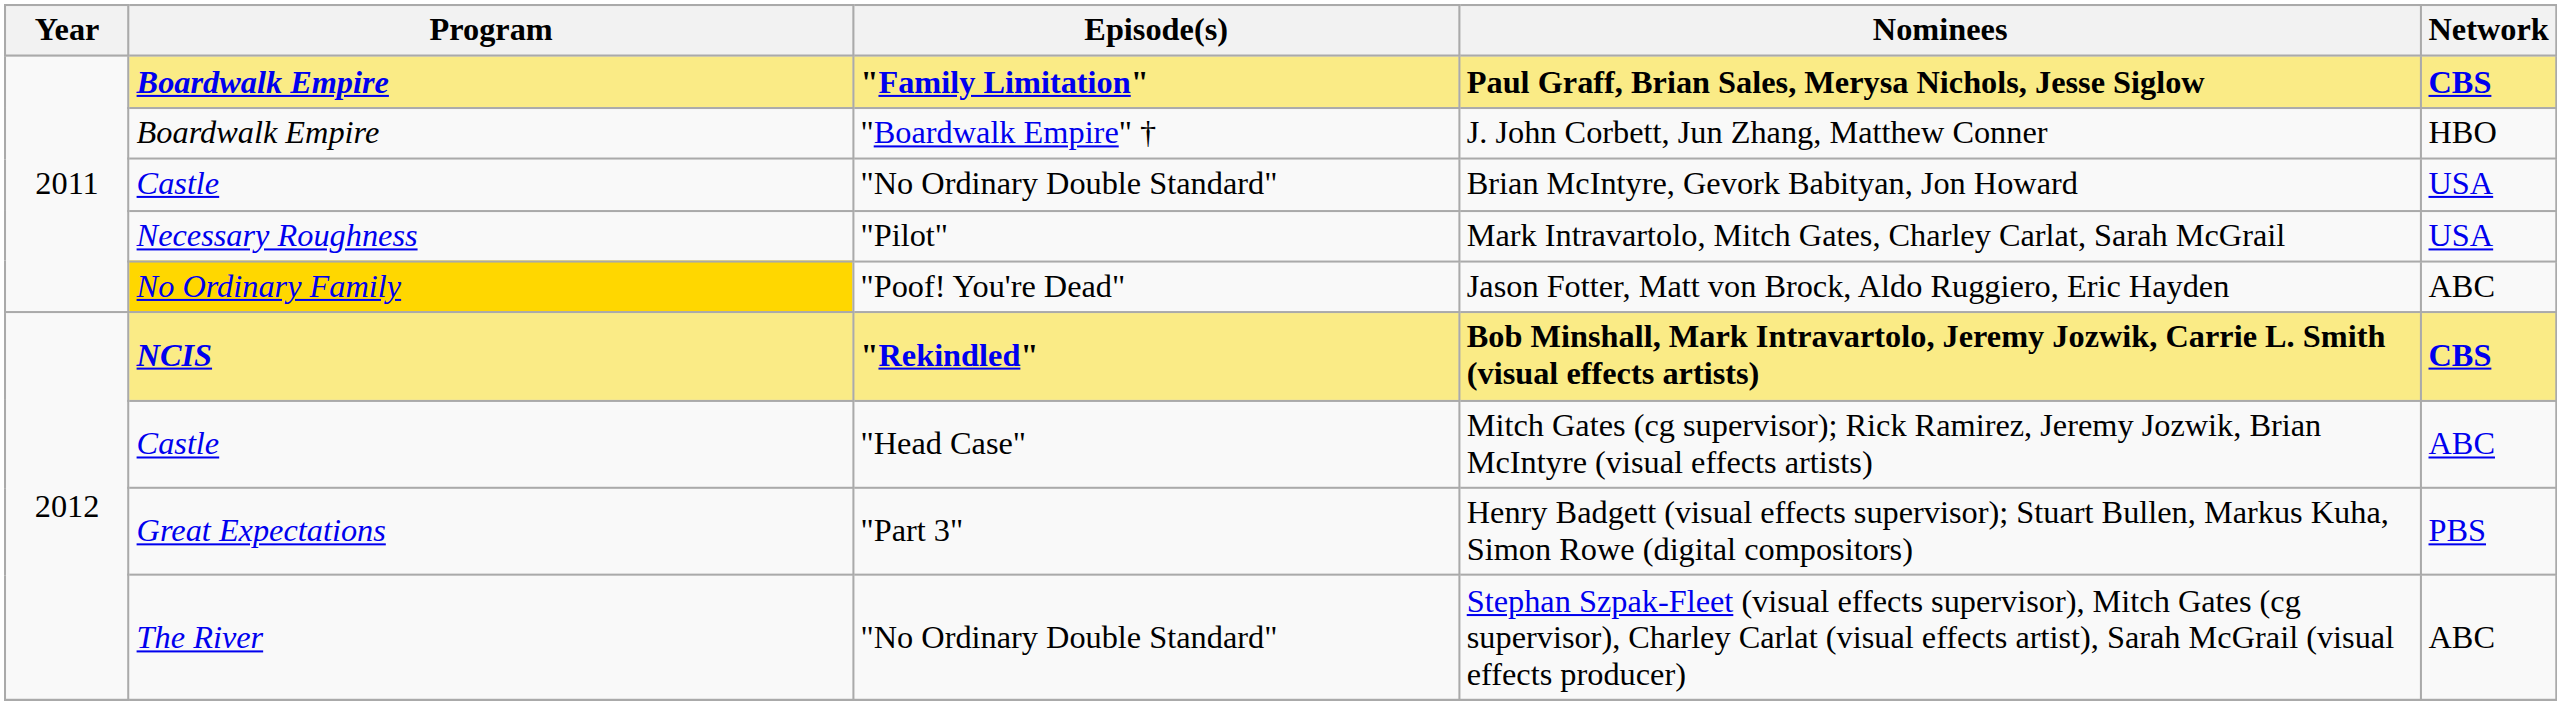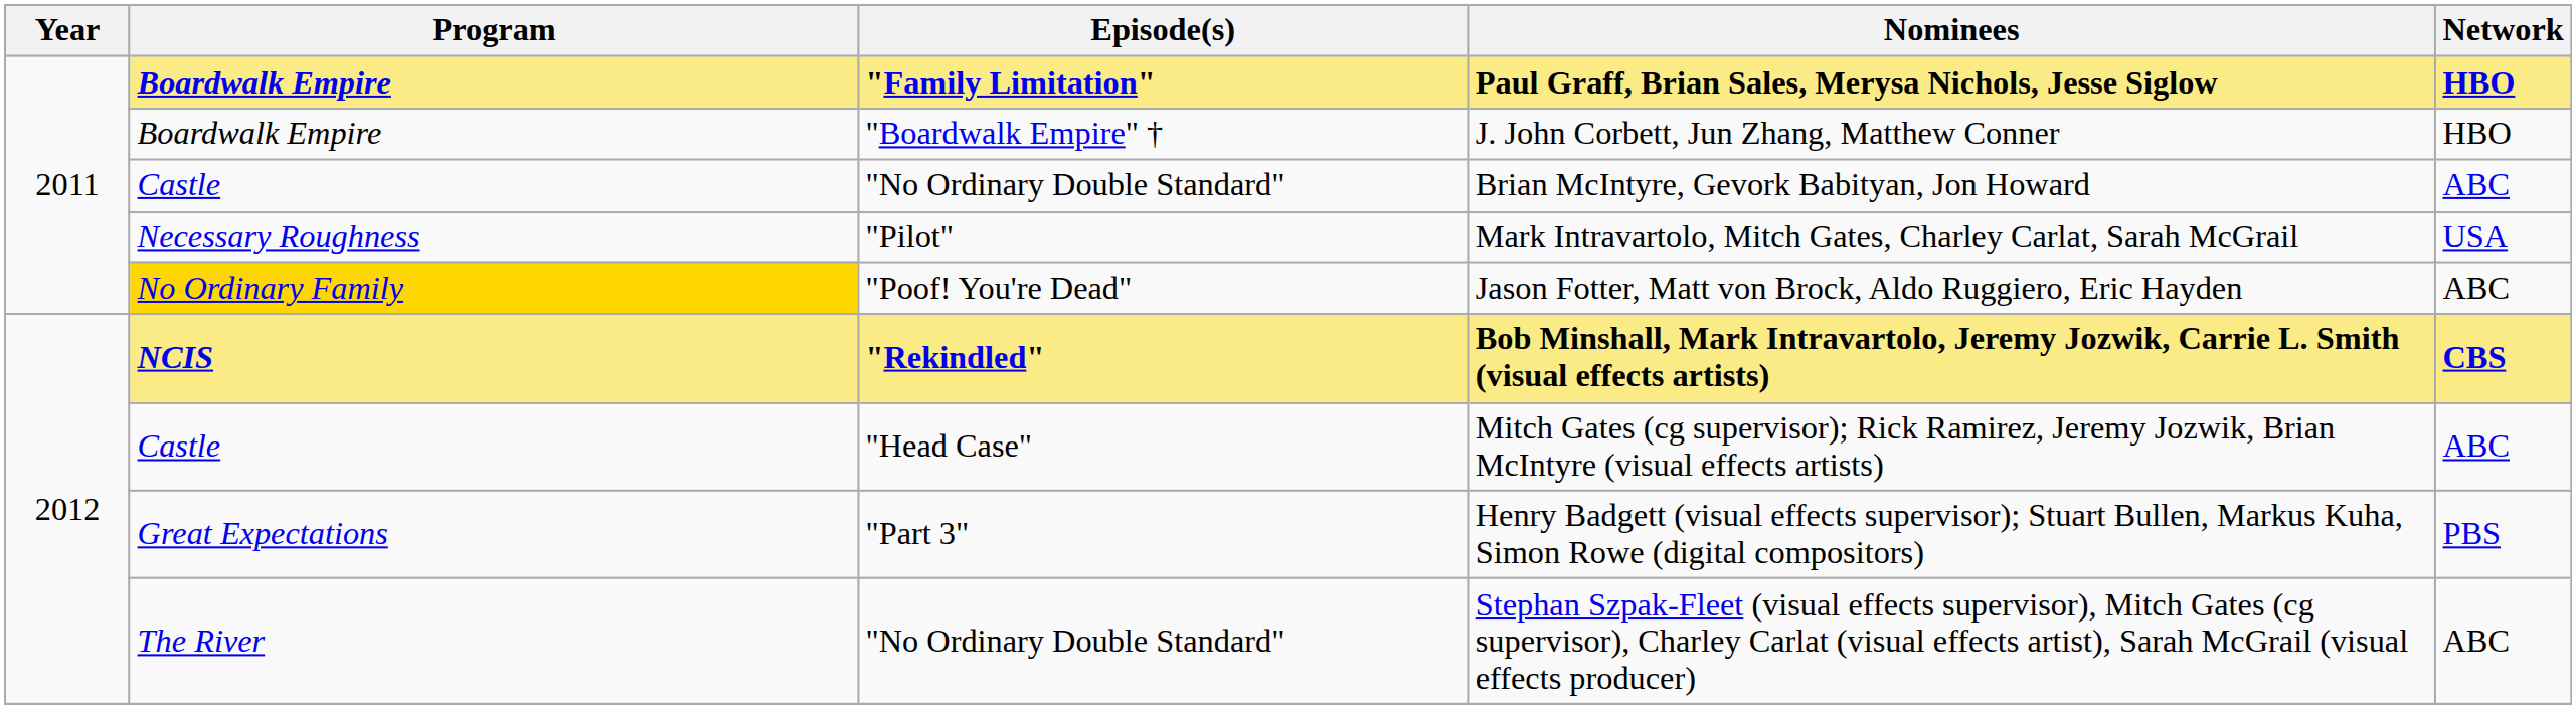 <table class="wikitable" style="width:100%">
 <tr bgcolor="#bebebe">
 <th width="5%">Year</th>
 <th width="30%">Program</th>
 <th width="25%">Episode(s)</th>
 <th width="40%">Nominees</th>
 <th width="5%">Network</th>
 </tr>
 <tr>
 <td rowspan="5" style="text-align:center;">2011 <br></td>
 <td style="background:#FAEB86;"><strong><em><a href='#'>Boardwalk Empire</a></em></strong></td>
 <td style="background:#FAEB86;"><strong>"<a href='#'>Family Limitation</a>"</strong></td>
 <td style="background:#FAEB86;"><strong>Paul Graff, Brian Sales, Merysa Nichols, Jesse Siglow</strong></td>
-<td style="background:#FAEB86;"><strong><a href='#'>CBS</a></strong></td>
+<td style="background:#FAEB86;"><strong><a href='#'>HBO</a></strong></td>
 </tr>
 <tr>
 <td><em>Boardwalk Empire</em></td>
 <td>"<a href='#'>Boardwalk Empire</a>" †</td>
 <td>J. John Corbett, Jun Zhang, Matthew Conner</td>
 <td>HBO</td>
 </tr>
 <tr>
 <td><em><a href='#'>Castle</a></em></td>
 <td>"No Ordinary Double Standard"</td>
 <td>Brian McIntyre, Gevork Babityan, Jon Howard</td>
-<td><a href='#'>USA</a></td>
+<td><a href='#'>ABC</a></td>
 </tr>
 <tr>
 <td><em><a href='#'>Necessary Roughness</a></em></td>
 <td>"Pilot"</td>
 <td>Mark Intravartolo, Mitch Gates, Charley Carlat, Sarah McGrail</td>
 <td><a href='#'>USA</a></td>
 </tr>
 <tr>
 <td style="background: gold;"><em><a href='#'>No Ordinary Family</a></em></td>
 <td>"Poof! You're Dead"</td>
 <td>Jason Fotter, Matt von Brock, Aldo Ruggiero, Eric Hayden</td>
 <td>ABC</td>
 </tr>
 <tr>
 <td rowspan="4" style="text-align:center;">2012 <br></td>
 <td style="background:#FAEB86;"><strong><em><a href='#'>NCIS</a></em></strong></td>
 <td style="background:#FAEB86;"><strong>"<a href='#'>Rekindled</a>"</strong></td>
 <td style="background:#FAEB86;"><strong>Bob Minshall, Mark Intravartolo, Jeremy Jozwik, Carrie L. Smith (visual effects artists)</strong></td>
 <td style="background:#FAEB86;"><strong><a href='#'>CBS</a></strong></td>
 </tr>
 <tr>
 <td><em><a href='#'>Castle</a></em></td>
 <td>"Head Case"</td>
 <td>Mitch Gates (cg supervisor); Rick Ramirez, Jeremy Jozwik, Brian McIntyre (visual effects artists)</td>
 <td><a href='#'>ABC</a></td>
 </tr>
 <tr>
 <td><em><a href='#'>Great Expectations</a></em></td>
 <td>"Part 3"</td>
 <td>Henry Badgett (visual effects supervisor); Stuart Bullen, Markus Kuha, Simon Rowe (digital compositors)</td>
 <td><a href='#'>PBS</a></td>
 </tr>
 <tr>
 <td><em><a href='#'>The River</a></em></td>
 <td>"No Ordinary Double Standard"</td>
 <td><a href='#'>Stephan Szpak-Fleet</a> (visual effects supervisor), Mitch Gates (cg supervisor), Charley Carlat (visual effects artist), Sarah McGrail (visual effects producer)</td>
 <td>ABC</td>
 </tr>
 <tr>
 </tr>
 </table>
